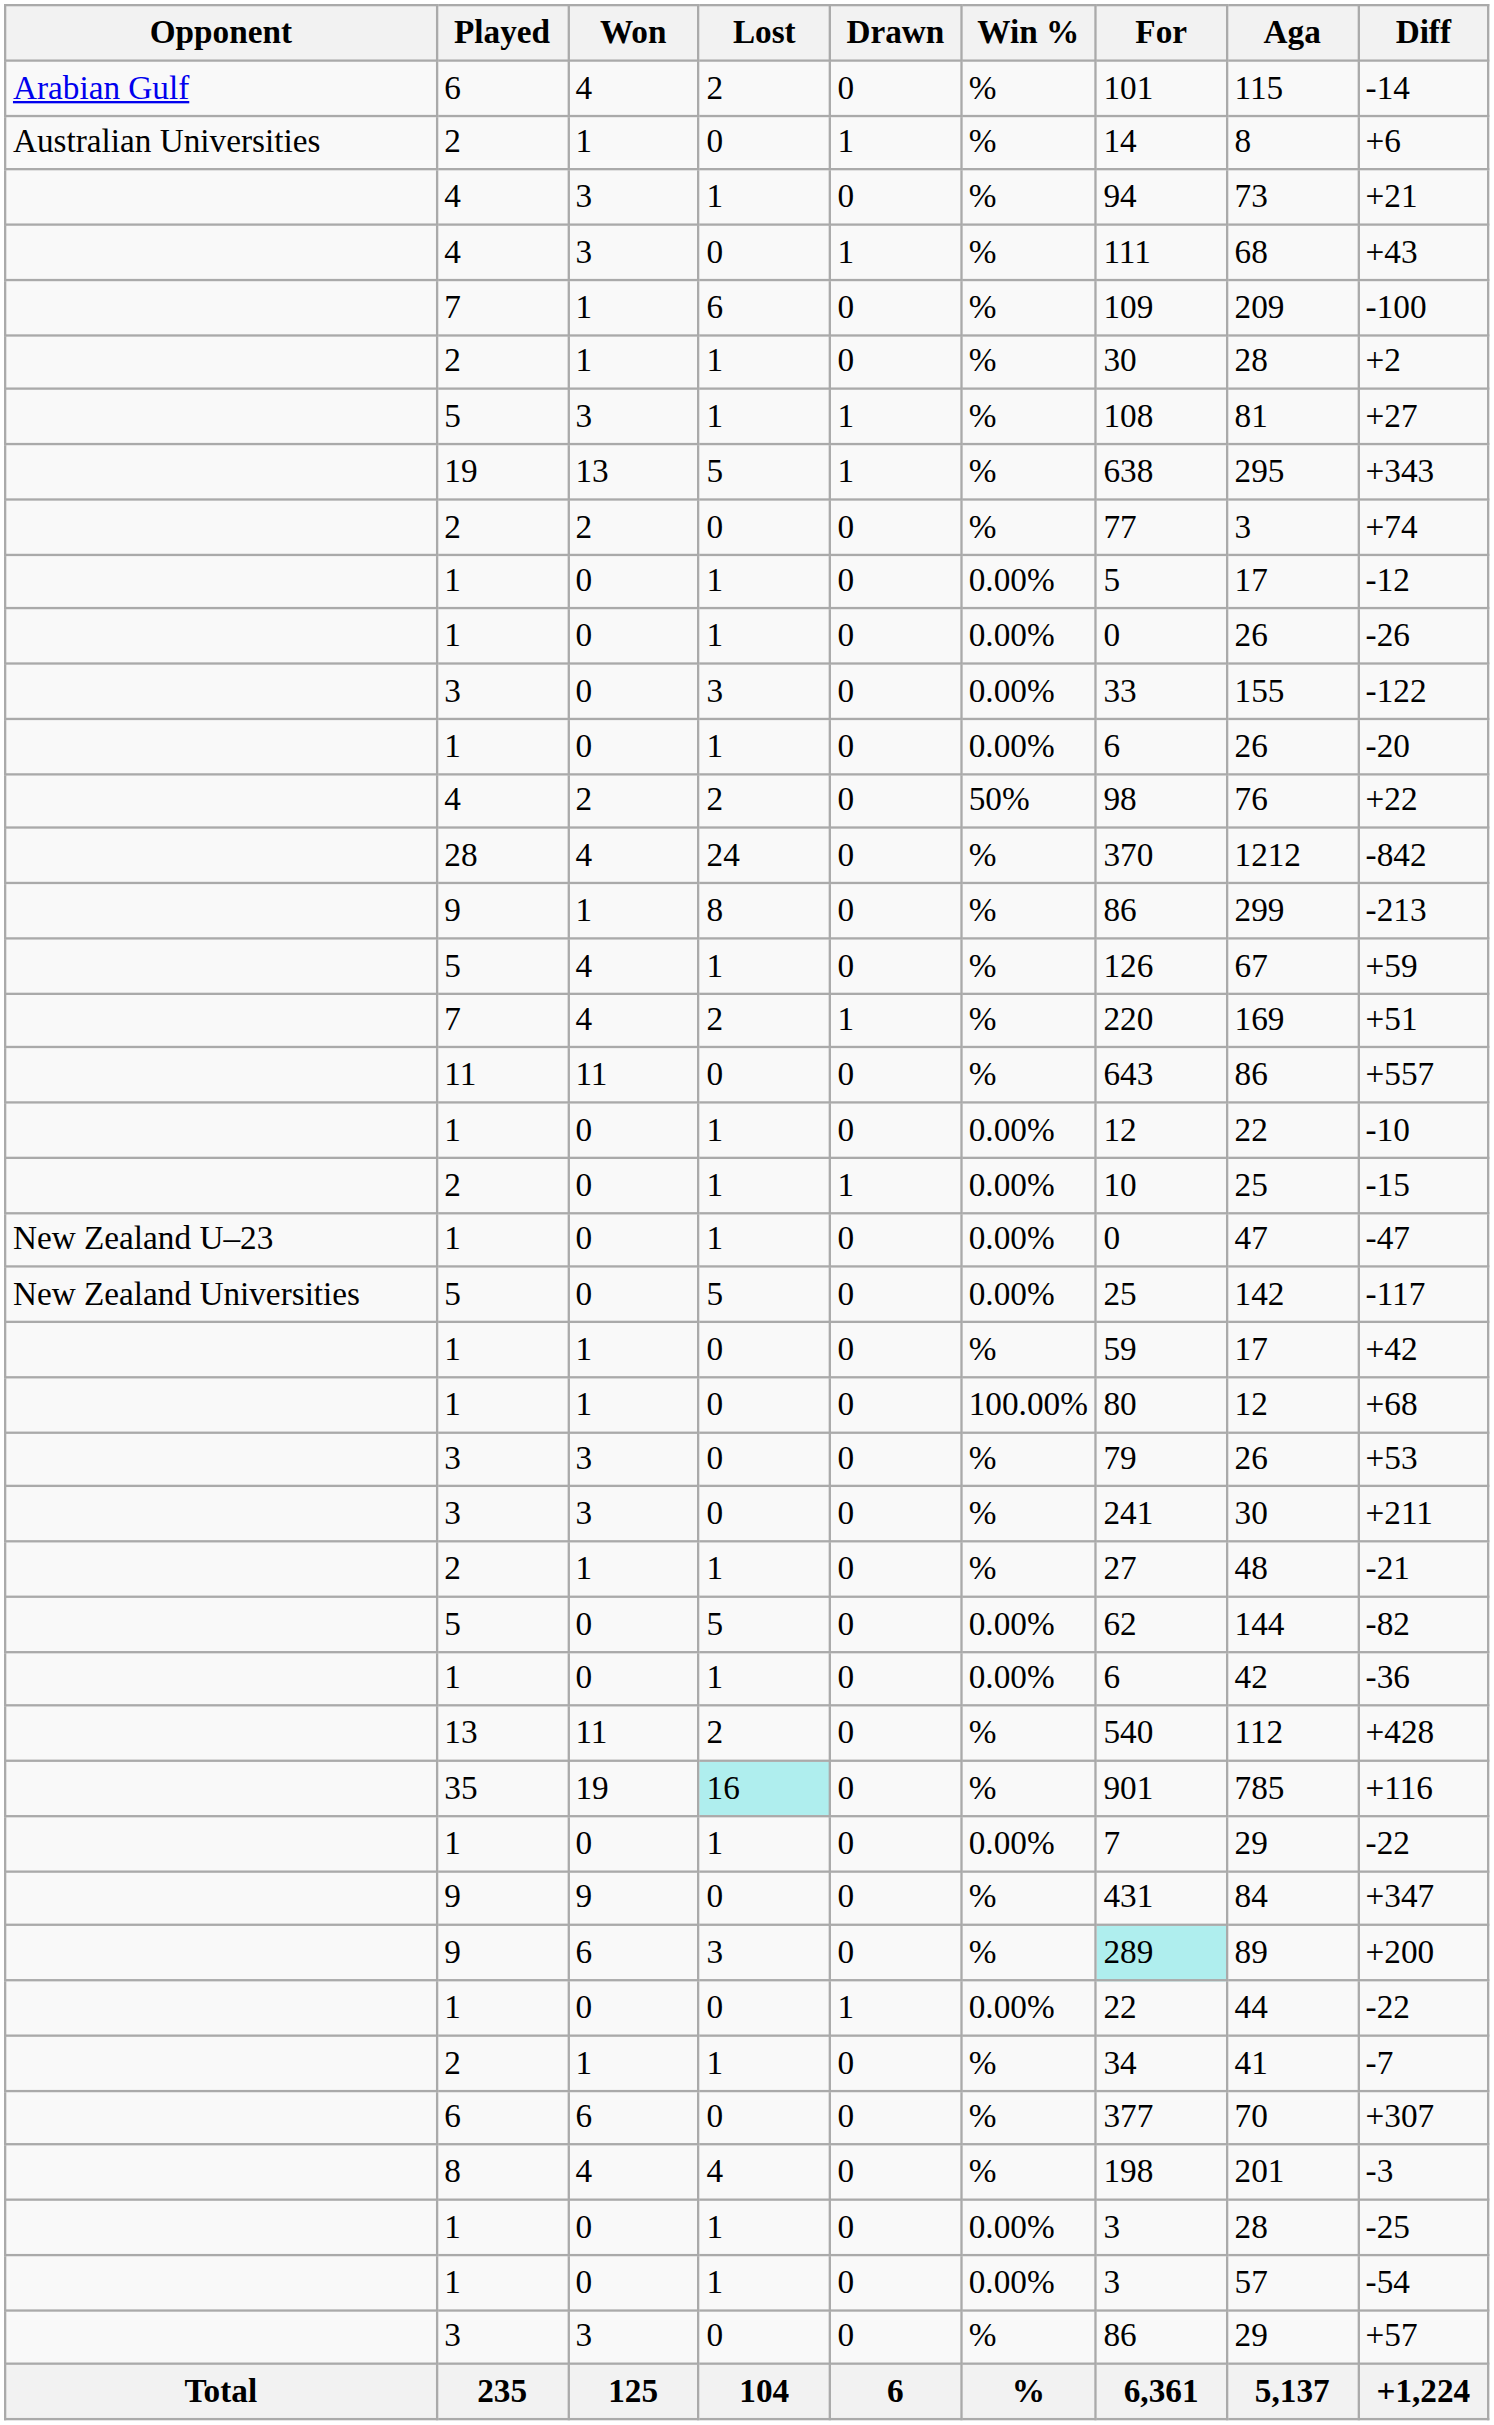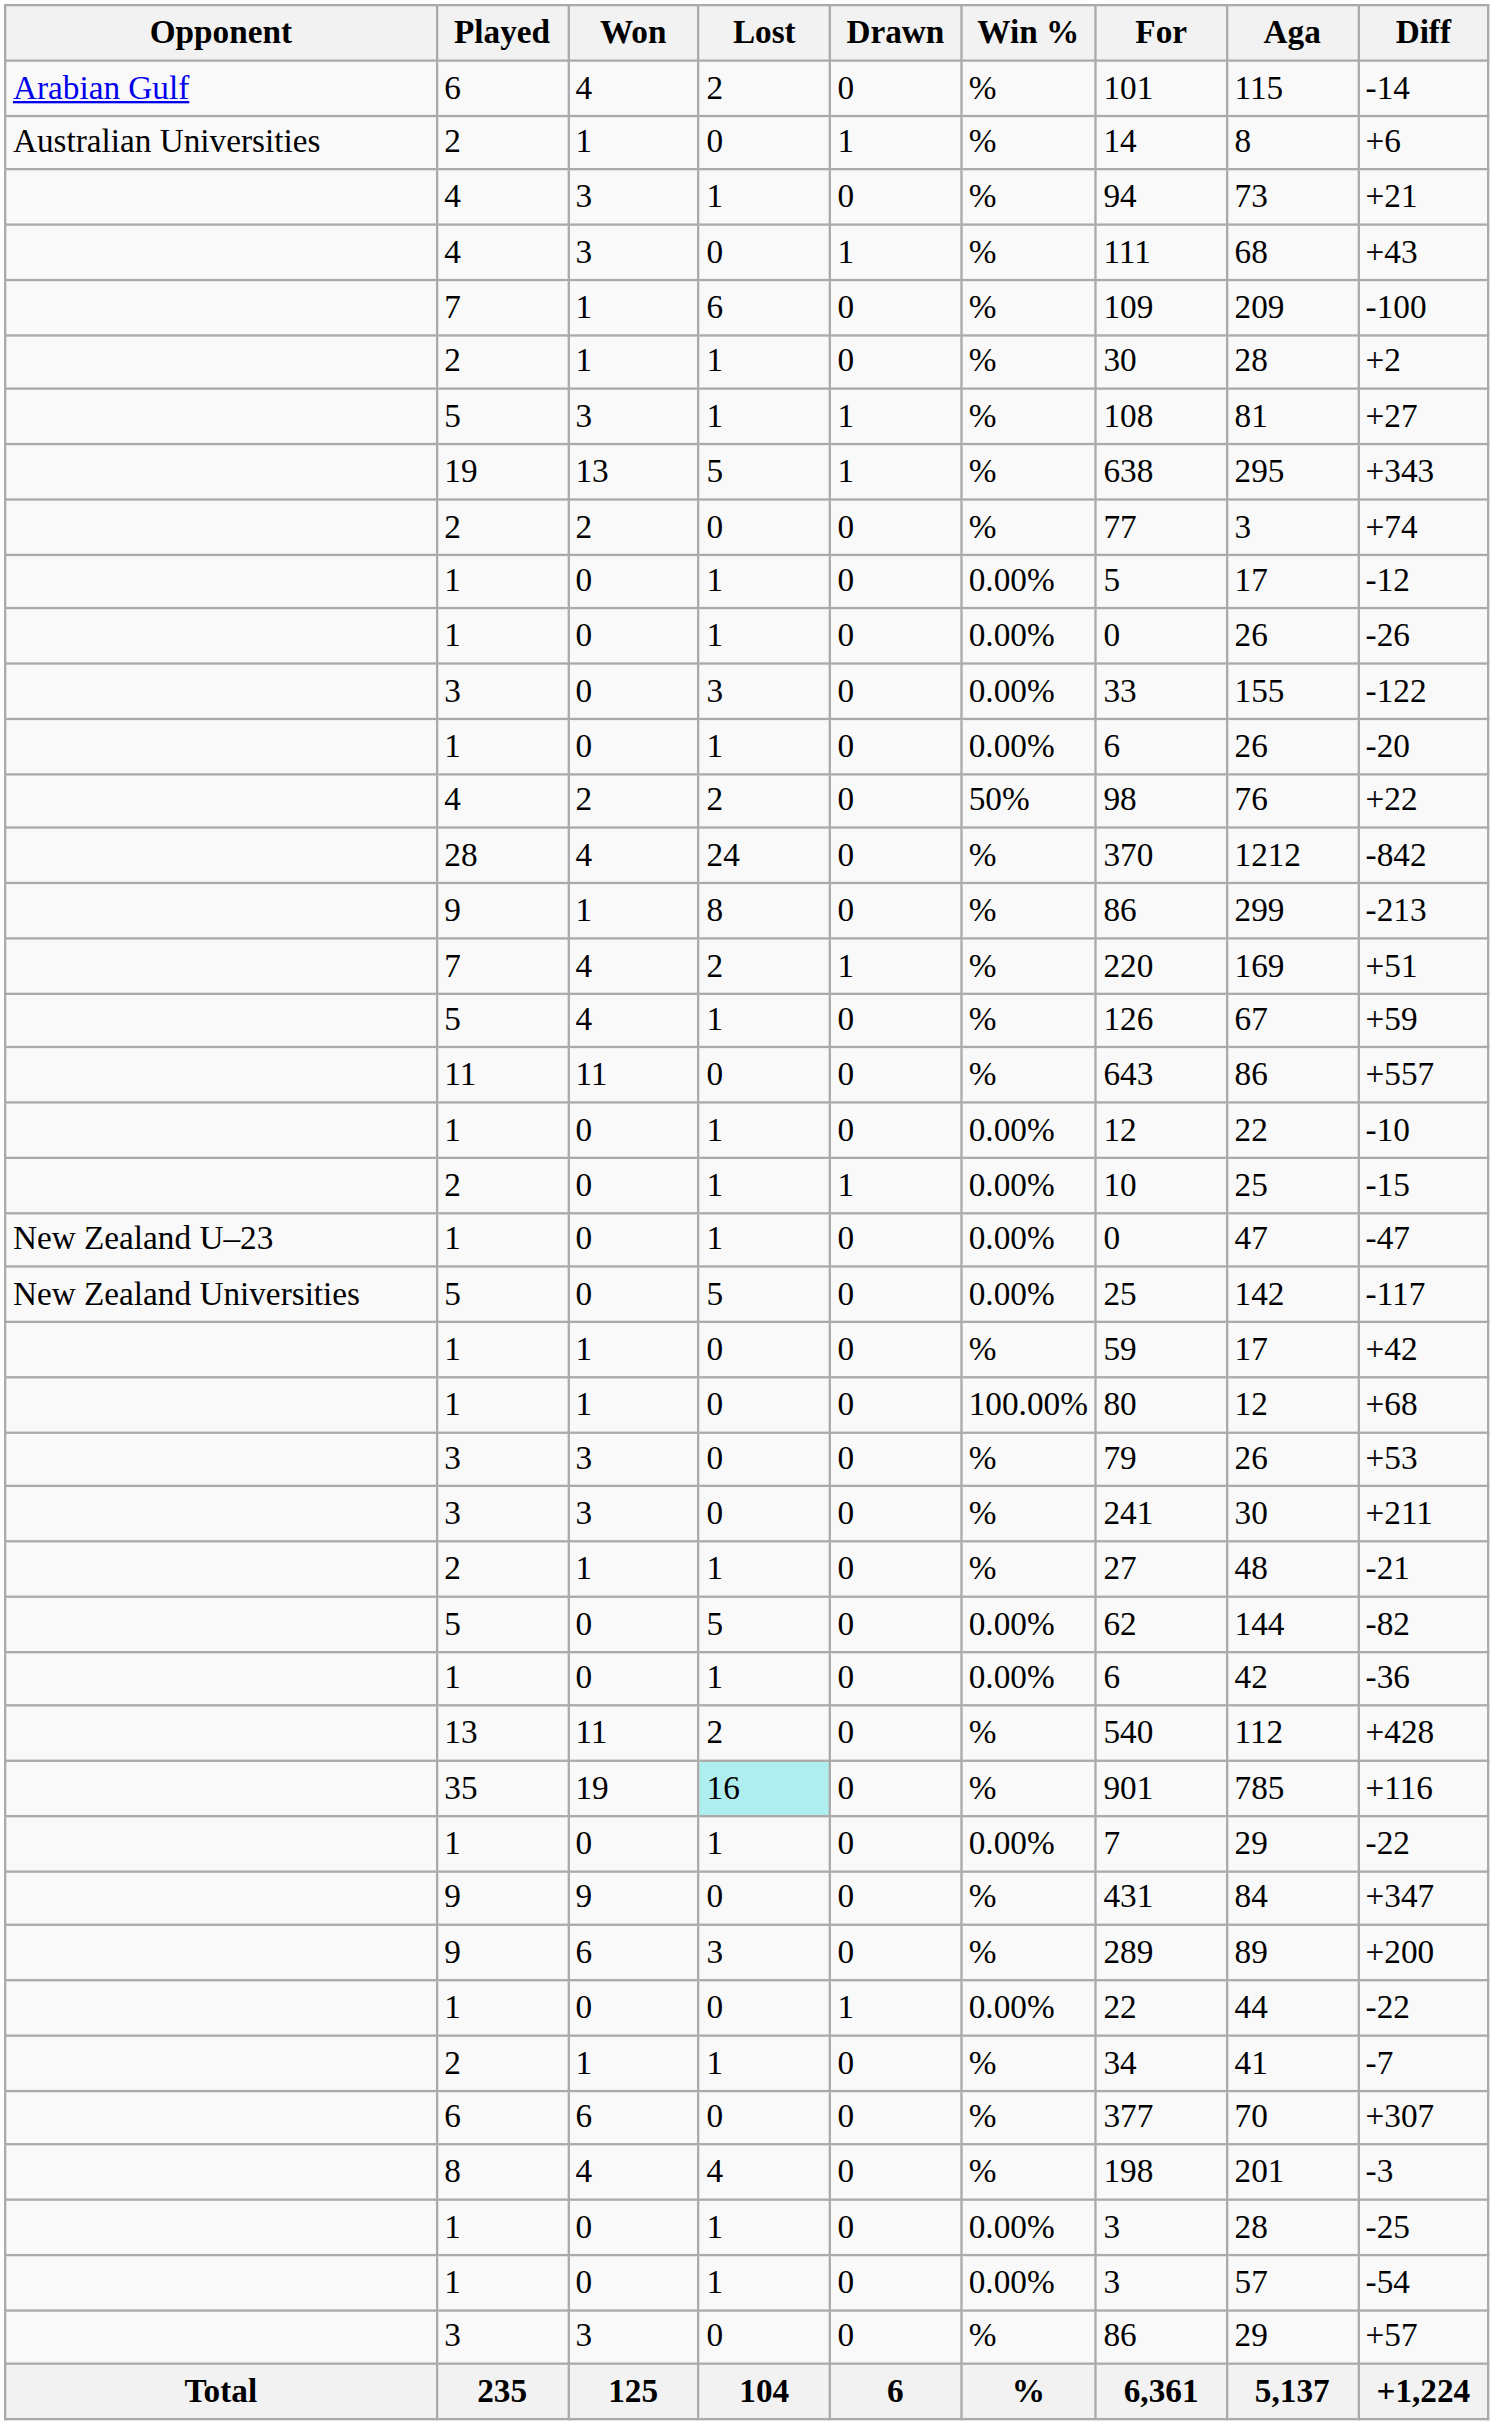 <table class="wikitable sortable" style="font-size:90%">
 <tr>
 <th style="width:180px;">Opponent</th>
 <th style="width:50px;">Played</th>
 <th style="width:50px;">Won</th>
 <th style="width:50px;">Lost</th>
 <th style="width:50px;">Drawn</th>
 <th style="width:50px;">Win %</th>
 <th style="width:50px;">For</th>
 <th style="width:50px;">Aga</th>
 <th style="width:50px;">Diff</th>
 </tr>
 <tr>
 <td> <a href='#'>Arabian Gulf</a></td>
 <td>6</td>
 <td>4</td>
 <td>2</td>
 <td>0</td>
 <td>%</td>
 <td>101</td>
 <td>115</td>
 <td>-14</td>
 </tr>
 <tr>
 <td> Australian Universities</td>
 <td>2</td>
 <td>1</td>
 <td>0</td>
 <td>1</td>
 <td>%</td>
 <td>14</td>
 <td>8</td>
 <td>+6</td>
 </tr>
 <tr>
 <td></td>
 <td>4</td>
 <td>3</td>
 <td>1</td>
 <td>0</td>
 <td>%</td>
 <td>94</td>
 <td>73</td>
 <td>+21</td>
 </tr>
 <tr>
 <td></td>
 <td>4</td>
 <td>3</td>
 <td>0</td>
 <td>1</td>
 <td>%</td>
 <td>111</td>
 <td>68</td>
 <td>+43</td>
 </tr>
 <tr>
 <td></td>
 <td>7</td>
 <td>1</td>
 <td>6</td>
 <td>0</td>
 <td>%</td>
 <td>109</td>
 <td>209</td>
 <td>-100</td>
 </tr>
 <tr>
 <td></td>
 <td>2</td>
 <td>1</td>
 <td>1</td>
 <td>0</td>
 <td>%</td>
 <td>30</td>
 <td>28</td>
 <td>+2</td>
 </tr>
 <tr>
 <td></td>
 <td>5</td>
 <td>3</td>
 <td>1</td>
 <td>1</td>
 <td>%</td>
 <td>108</td>
 <td>81</td>
 <td>+27</td>
 </tr>
 <tr>
 <td></td>
 <td>19</td>
 <td>13</td>
 <td>5</td>
 <td>1</td>
 <td>%</td>
 <td>638</td>
 <td>295</td>
 <td>+343</td>
 </tr>
 <tr>
 <td></td>
 <td>2</td>
 <td>2</td>
 <td>0</td>
 <td>0</td>
 <td>%</td>
 <td>77</td>
 <td>3</td>
 <td>+74</td>
 </tr>
 <tr>
 <td></td>
 <td>1</td>
 <td>0</td>
 <td>1</td>
 <td>0</td>
 <td>0.00%</td>
 <td>5</td>
 <td>17</td>
 <td>-12</td>
 </tr>
 <tr>
 <td></td>
 <td>1</td>
 <td>0</td>
 <td>1</td>
 <td>0</td>
 <td>0.00%</td>
 <td>0</td>
 <td>26</td>
 <td>-26</td>
 </tr>
 <tr>
 <td></td>
 <td>3</td>
 <td>0</td>
 <td>3</td>
 <td>0</td>
 <td>0.00%</td>
 <td>33</td>
 <td>155</td>
 <td>-122</td>
 </tr>
 <tr>
 <td></td>
 <td>1</td>
 <td>0</td>
 <td>1</td>
 <td>0</td>
 <td>0.00%</td>
 <td>6</td>
 <td>26</td>
 <td>-20</td>
 </tr>
 <tr>
 <td></td>
 <td>4</td>
 <td>2</td>
 <td>2</td>
 <td>0</td>
 <td>50%</td>
 <td>98</td>
 <td>76</td>
 <td>+22</td>
 </tr>
 <tr>
 <td></td>
 <td>28</td>
 <td>4</td>
 <td>24</td>
 <td>0</td>
 <td>%</td>
 <td>370</td>
 <td>1212</td>
 <td>-842</td>
 </tr>
 <tr>
 <td></td>
 <td>9</td>
 <td>1</td>
 <td>8</td>
 <td>0</td>
 <td>%</td>
 <td>86</td>
 <td>299</td>
 <td>-213</td>
 </tr>
 <tr>
 <td></td>
+<td>7</td>
+<td>4</td>
+<td>2</td>
+<td>1</td>
+<td>%</td>
+<td>220</td>
+<td>169</td>
+<td>+51</td>
+</tr>
+<tr>
+<td></td>
 <td>5</td>
 <td>4</td>
 <td>1</td>
 <td>0</td>
 <td>%</td>
 <td>126</td>
 <td>67</td>
 <td>+59</td>
-</tr>
-<tr>
-<td></td>
-<td>7</td>
-<td>4</td>
-<td>2</td>
-<td>1</td>
-<td>%</td>
-<td>220</td>
-<td>169</td>
-<td>+51</td>
 </tr>
 <tr>
 <td></td>
 <td>11</td>
 <td>11</td>
 <td>0</td>
 <td>0</td>
 <td>%</td>
 <td>643</td>
 <td>86</td>
 <td>+557</td>
 </tr>
 <tr>
 <td></td>
 <td>1</td>
 <td>0</td>
 <td>1</td>
 <td>0</td>
 <td>0.00%</td>
 <td>12</td>
 <td>22</td>
 <td>-10</td>
 </tr>
 <tr>
 <td></td>
 <td>2</td>
 <td>0</td>
 <td>1</td>
 <td>1</td>
 <td>0.00%</td>
 <td>10</td>
 <td>25</td>
 <td>-15</td>
 </tr>
 <tr>
 <td> New Zealand U–23</td>
 <td>1</td>
 <td>0</td>
 <td>1</td>
 <td>0</td>
 <td>0.00%</td>
 <td>0</td>
 <td>47</td>
 <td>-47</td>
 </tr>
 <tr>
 <td> New Zealand Universities</td>
 <td>5</td>
 <td>0</td>
 <td>5</td>
 <td>0</td>
 <td>0.00%</td>
 <td>25</td>
 <td>142</td>
 <td>-117</td>
 </tr>
 <tr>
 <td></td>
 <td>1</td>
 <td>1</td>
 <td>0</td>
 <td>0</td>
 <td>%</td>
 <td>59</td>
 <td>17</td>
 <td>+42</td>
 </tr>
 <tr>
 <td></td>
 <td>1</td>
 <td>1</td>
 <td>0</td>
 <td>0</td>
 <td>100.00%</td>
 <td>80</td>
 <td>12</td>
 <td>+68</td>
 </tr>
 <tr>
 <td></td>
 <td>3</td>
 <td>3</td>
 <td>0</td>
 <td>0</td>
 <td>%</td>
 <td>79</td>
 <td>26</td>
 <td>+53</td>
 </tr>
 <tr>
 <td></td>
 <td>3</td>
 <td>3</td>
 <td>0</td>
 <td>0</td>
 <td>%</td>
 <td>241</td>
 <td>30</td>
 <td>+211</td>
 </tr>
 <tr>
 <td></td>
 <td>2</td>
 <td>1</td>
 <td>1</td>
 <td>0</td>
 <td>%</td>
 <td>27</td>
 <td>48</td>
 <td>-21</td>
 </tr>
 <tr>
 <td></td>
 <td>5</td>
 <td>0</td>
 <td>5</td>
 <td>0</td>
 <td>0.00%</td>
 <td>62</td>
 <td>144</td>
 <td>-82</td>
 </tr>
 <tr>
 <td></td>
 <td>1</td>
 <td>0</td>
 <td>1</td>
 <td>0</td>
 <td>0.00%</td>
 <td>6</td>
 <td>42</td>
 <td>-36</td>
 </tr>
 <tr>
 <td></td>
 <td>13</td>
 <td>11</td>
 <td>2</td>
 <td>0</td>
 <td>%</td>
 <td>540</td>
 <td>112</td>
 <td>+428</td>
 </tr>
 <tr>
 <td></td>
 <td>35</td>
 <td>19</td>
 <td style="background: paleturquoise;">16</td>
 <td>0</td>
 <td>%</td>
 <td>901</td>
 <td>785</td>
 <td>+116</td>
 </tr>
 <tr>
 <td></td>
 <td>1</td>
 <td>0</td>
 <td>1</td>
 <td>0</td>
 <td>0.00%</td>
 <td>7</td>
 <td>29</td>
 <td>-22</td>
 </tr>
 <tr>
 <td></td>
 <td>9</td>
 <td>9</td>
 <td>0</td>
 <td>0</td>
 <td>%</td>
 <td>431</td>
 <td>84</td>
 <td>+347</td>
 </tr>
 <tr>
 <td></td>
 <td>9</td>
 <td>6</td>
 <td>3</td>
 <td>0</td>
 <td>%</td>
-<td style="background: paleturquoise;">289</td>
+<td>289</td>
 <td>89</td>
 <td>+200</td>
 </tr>
 <tr>
 <td></td>
 <td>1</td>
 <td>0</td>
 <td>0</td>
 <td>1</td>
 <td>0.00%</td>
 <td>22</td>
 <td>44</td>
 <td>-22</td>
 </tr>
 <tr>
 <td></td>
 <td>2</td>
 <td>1</td>
 <td>1</td>
 <td>0</td>
 <td>%</td>
 <td>34</td>
 <td>41</td>
 <td>-7</td>
 </tr>
 <tr>
 <td></td>
 <td>6</td>
 <td>6</td>
 <td>0</td>
 <td>0</td>
 <td>%</td>
 <td>377</td>
 <td>70</td>
 <td>+307</td>
 </tr>
 <tr>
 <td></td>
 <td>8</td>
 <td>4</td>
 <td>4</td>
 <td>0</td>
 <td>%</td>
 <td>198</td>
 <td>201</td>
 <td>-3</td>
 </tr>
 <tr>
 <td></td>
 <td>1</td>
 <td>0</td>
 <td>1</td>
 <td>0</td>
 <td>0.00%</td>
 <td>3</td>
 <td>28</td>
 <td>-25</td>
 </tr>
 <tr>
 <td></td>
 <td>1</td>
 <td>0</td>
 <td>1</td>
 <td>0</td>
 <td>0.00%</td>
 <td>3</td>
 <td>57</td>
 <td>-54</td>
 </tr>
 <tr>
 <td></td>
 <td>3</td>
 <td>3</td>
 <td>0</td>
 <td>0</td>
 <td>%</td>
 <td>86</td>
 <td>29</td>
 <td>+57</td>
 </tr>
 <tr class="sortbottom">
 <th>Total</th>
 <th>235</th>
 <th>125</th>
 <th>104</th>
 <th>6</th>
 <th>%</th>
 <th>6,361</th>
 <th>5,137</th>
 <th>+1,224</th>
 </tr>
 </table>
